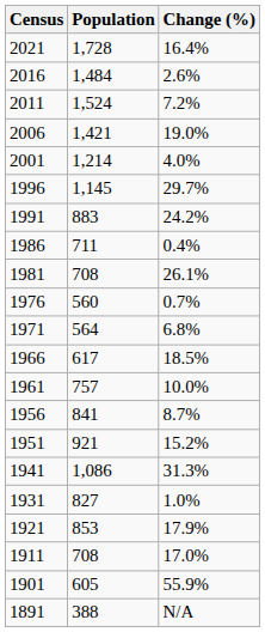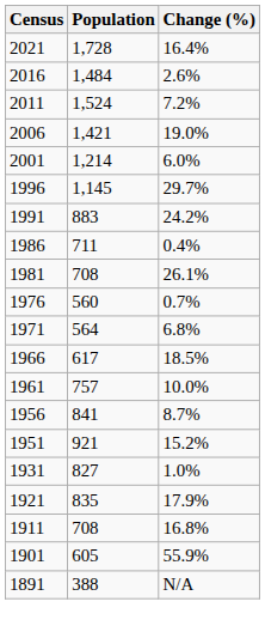 <table class="wikitable">
 <tr>
 <th>Census</th>
 <th>Population</th>
 <th>Change (%)</th>
 </tr>
 <tr>
 <td>2021</td>
 <td>1,728</td>
 <td> 16.4%</td>
 </tr>
 <tr>
 <td>2016</td>
 <td>1,484</td>
 <td> 2.6%</td>
 </tr>
 <tr>
 <td>2011</td>
 <td>1,524</td>
 <td> 7.2%</td>
 </tr>
 <tr>
 <td>2006</td>
 <td>1,421</td>
 <td> 19.0%</td>
 </tr>
 <tr>
 <td>2001</td>
 <td>1,214</td>
-<td> 4.0%</td>
+<td> 6.0%</td>
 </tr>
 <tr>
 <td>1996</td>
 <td>1,145</td>
 <td> 29.7%</td>
 </tr>
 <tr>
 <td>1991</td>
 <td>883</td>
 <td> 24.2%</td>
 </tr>
 <tr>
 <td>1986</td>
 <td>711</td>
 <td> 0.4%</td>
 </tr>
 <tr>
 <td>1981</td>
 <td>708</td>
 <td> 26.1%</td>
 </tr>
 <tr>
 <td>1976</td>
 <td>560</td>
 <td> 0.7%</td>
 </tr>
 <tr>
 <td>1971</td>
 <td>564</td>
 <td> 6.8%</td>
 </tr>
 <tr>
 <td>1966</td>
 <td>617</td>
 <td> 18.5%</td>
 </tr>
 <tr>
 <td>1961</td>
 <td>757</td>
 <td> 10.0%</td>
 </tr>
 <tr>
 <td>1956</td>
 <td>841</td>
 <td> 8.7%</td>
 </tr>
 <tr>
 <td>1951</td>
 <td>921</td>
 <td> 15.2%</td>
 </tr>
 <tr>
-<td>1941</td>
-<td>1,086</td>
-<td> 31.3%</td>
-</tr>
-<tr>
 <td>1931</td>
 <td>827</td>
 <td> 1.0%</td>
 </tr>
 <tr>
 <td>1921</td>
-<td>853</td>
+<td>835</td>
 <td> 17.9%</td>
 </tr>
 <tr>
 <td>1911</td>
 <td>708</td>
-<td> 17.0%</td>
+<td> 16.8%</td>
 </tr>
 <tr>
 <td>1901</td>
 <td>605</td>
 <td> 55.9%</td>
 </tr>
 <tr>
 <td>1891</td>
 <td>388</td>
 <td>N/A</td>
 </tr>
 </table>
